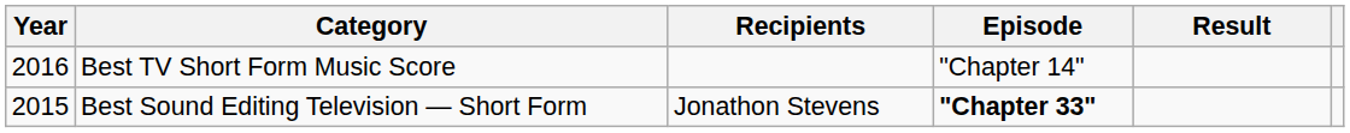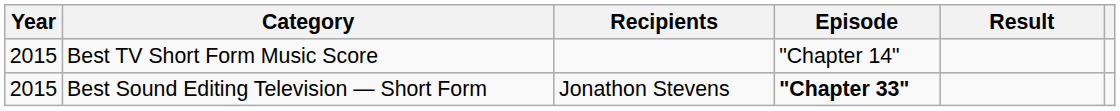 <table class="wikitable plainrowheaders" style="font-size: 90%" width=85%>
 <tr>
 <th scope="col" style="width:2%;">Year</th>
 <th scope="col" style="width:45%;">Category</th>
 <th scope="col" style="width:20%;">Recipients</th>
 <th scope="col" style="width:15%;">Episode</th>
 <th scope="col" style="width:15%;">Result</th>
 <th scope="col" class="unsortable" style="width:1%;"></th>
 </tr>
 <tr>
-<td style="text-align:center;">2016</td>
+<td style="text-align:center;">2015</td>
 <td>Best TV Short Form Music Score</td>
 <td></td>
 <td>"Chapter 14"</td>
 <td></td>
 <td style="text-align:center;"></td>
 </tr>
 <tr>
 <td style="text-align:center;">2015</td>
 <td>Best Sound Editing Television — Short Form</td>
 <td>Jonathon Stevens</td>
 <td><strong>"Chapter 33"</strong></td>
 <td></td>
 <td style="text-align:center;"></td>
 </tr>
 </table>
